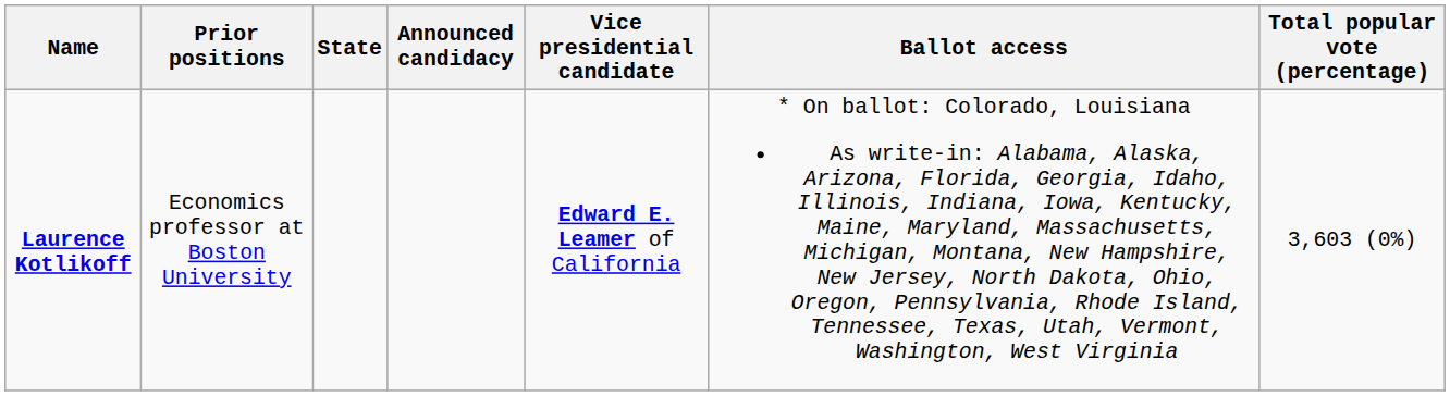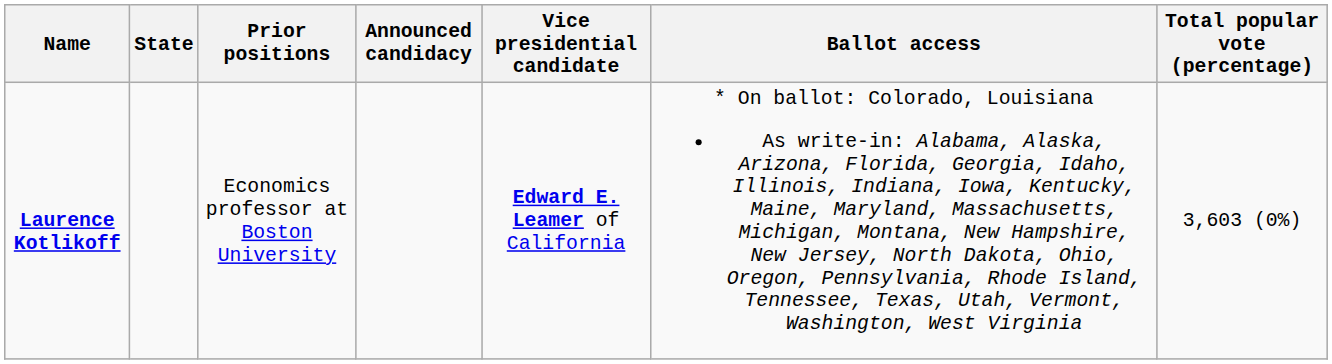 <table class="wikitable" style="text-align:center">
 <tr>
 <th>Name</th>
+<th>State</th>
 <th>Prior positions</th>
-<th>State</th>
 <th>Announced candidacy</th>
 <th>Vice presidential candidate</th>
 <th>Ballot access</th>
 <th>Total popular vote (percentage)</th>
 </tr>
 <tr>
 <td><br><strong><a href='#'>Laurence Kotlikoff</a></strong></td>
+<td></td>
 <td>Economics professor at <a href='#'>Boston University</a></td>
-<td></td>
 <td></td>
 <td><strong><a href='#'>Edward E. Leamer</a></strong>  of <a href='#'>California</a></td>
 <td>* On ballot: Colorado, Louisiana<br><ul><li>As write-in: <em>Alabama, Alaska, Arizona, Florida, Georgia, Idaho, Illinois, Indiana, Iowa, Kentucky, Maine, Maryland, Massachusetts, Michigan, Montana, New Hampshire, New Jersey, North Dakota, Ohio, Oregon, Pennsylvania, Rhode Island, Tennessee, Texas, Utah, Vermont, Washington, West Virginia</em></li></ul></td>
 <td>3,603 (0%)</td>
 </tr>
 </table>
